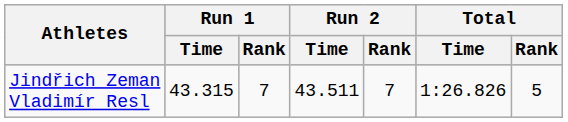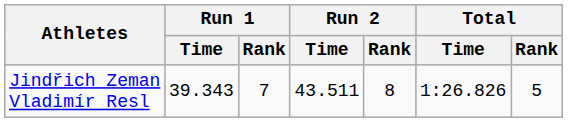 <table class="wikitable" border="1" style="font-size:90%">
 <tr>
 <th rowspan="2">Athletes</th>
 <th colspan="2">Run 1</th>
 <th colspan="2">Run 2</th>
 <th colspan="2">Total</th>
 </tr>
 <tr>
 <th>Time</th>
 <th>Rank</th>
 <th>Time</th>
 <th>Rank</th>
 <th>Time</th>
 <th>Rank</th>
 </tr>
 <tr>
 <td><a href='#'>Jindřich Zeman</a><br><a href='#'>Vladimír Resl</a></td>
-<td align="center">43.315</td>
+<td align="center">39.343</td>
 <td align="center">7</td>
 <td align="center">43.511</td>
-<td align="center">7</td>
+<td align="center">8</td>
 <td align="center">1:26.826</td>
 <td align="center">5</td>
 </tr>
 </table>
